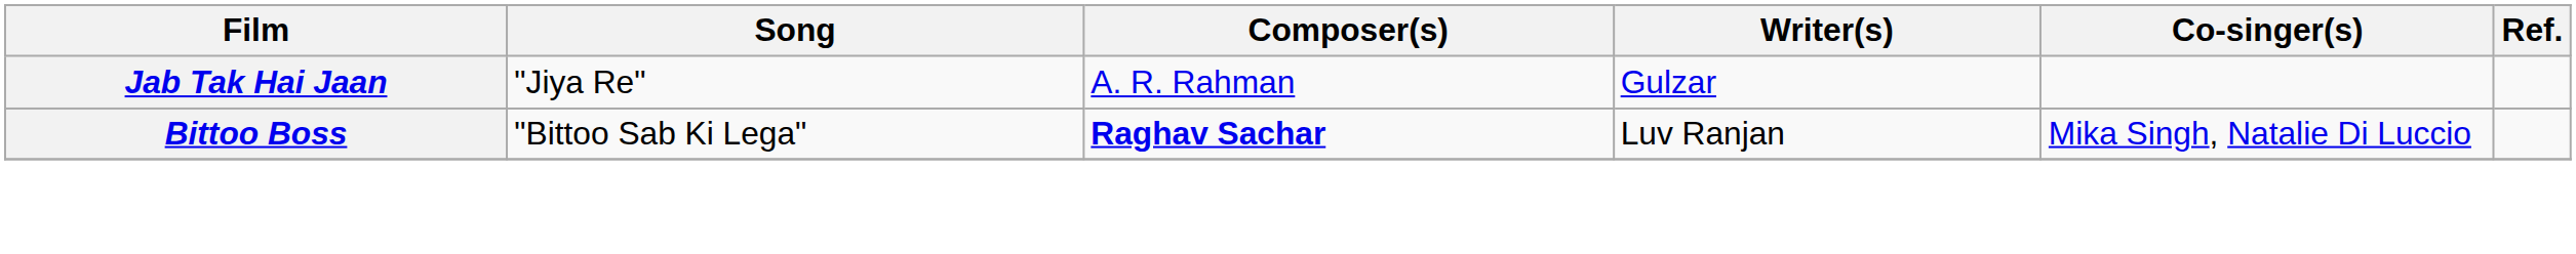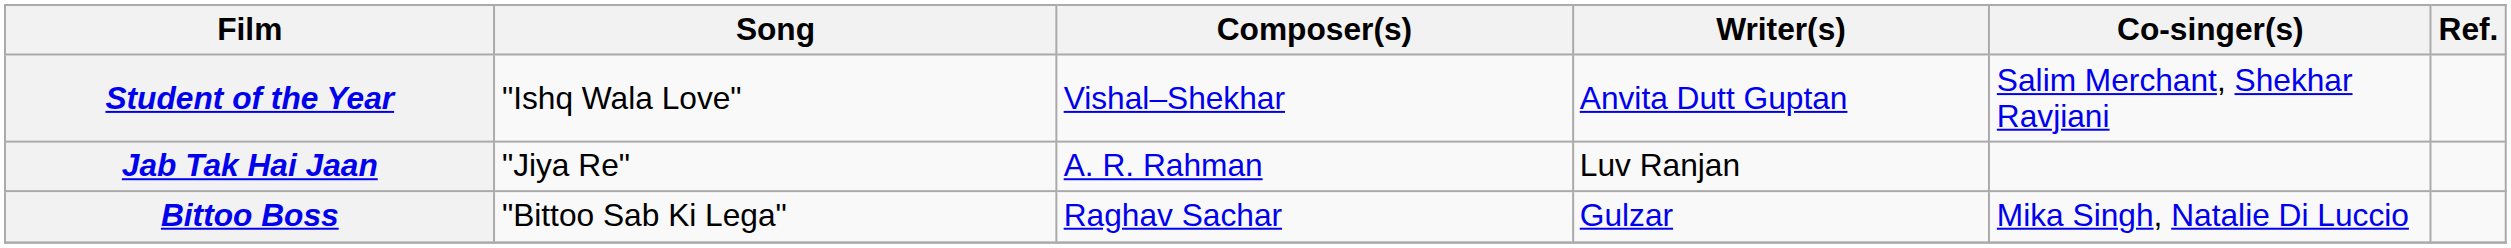 <table class="wikitable plainrowheaders" width="100%" textcolor:#000;">
 <tr>
 <th scope="col" width=20%><strong>Film</strong></th>
 <th scope="col" width=23%><strong>Song</strong></th>
 <th scope="col" width=21%><strong>Composer(s)</strong></th>
 <th scope="col" width=17%><strong>Writer(s)</strong></th>
 <th scope="col" width=18%><strong>Co-singer(s)</strong></th>
 <th scope="col" width=1%><strong>Ref.</strong></th>
 </tr>
 <tr>
+<th scope="row"><em><a href='#'>Student of the Year</a></em></th>
+<td>"Ishq Wala Love"</td>
+<td><a href='#'>Vishal–Shekhar</a></td>
+<td><a href='#'>Anvita Dutt Guptan</a></td>
+<td><a href='#'>Salim Merchant</a>, <a href='#'>Shekhar Ravjiani</a></td>
+<td></td>
+</tr>
+<tr>
 <th scope="row"><em><a href='#'>Jab Tak Hai Jaan</a></em></th>
 <td>"Jiya Re"</td>
 <td><a href='#'>A. R. Rahman</a></td>
-<td><a href='#'>Gulzar</a></td>
+<td>Luv Ranjan</td>
 <td></td>
 <td></td>
 </tr>
 <tr>
 <th scope="row"><em><a href='#'>Bittoo Boss</a></em></th>
 <td>"Bittoo Sab Ki Lega"</td>
-<td><strong><a href='#'>Raghav Sachar</a></strong></td>
-<td>Luv Ranjan</td>
+<td><a href='#'>Raghav Sachar</a></td>
+<td><a href='#'>Gulzar</a></td>
 <td><a href='#'>Mika Singh</a>, <a href='#'>Natalie Di Luccio</a></td>
 <td></td>
 </tr>
 <tr>
 </tr>
 </table>
